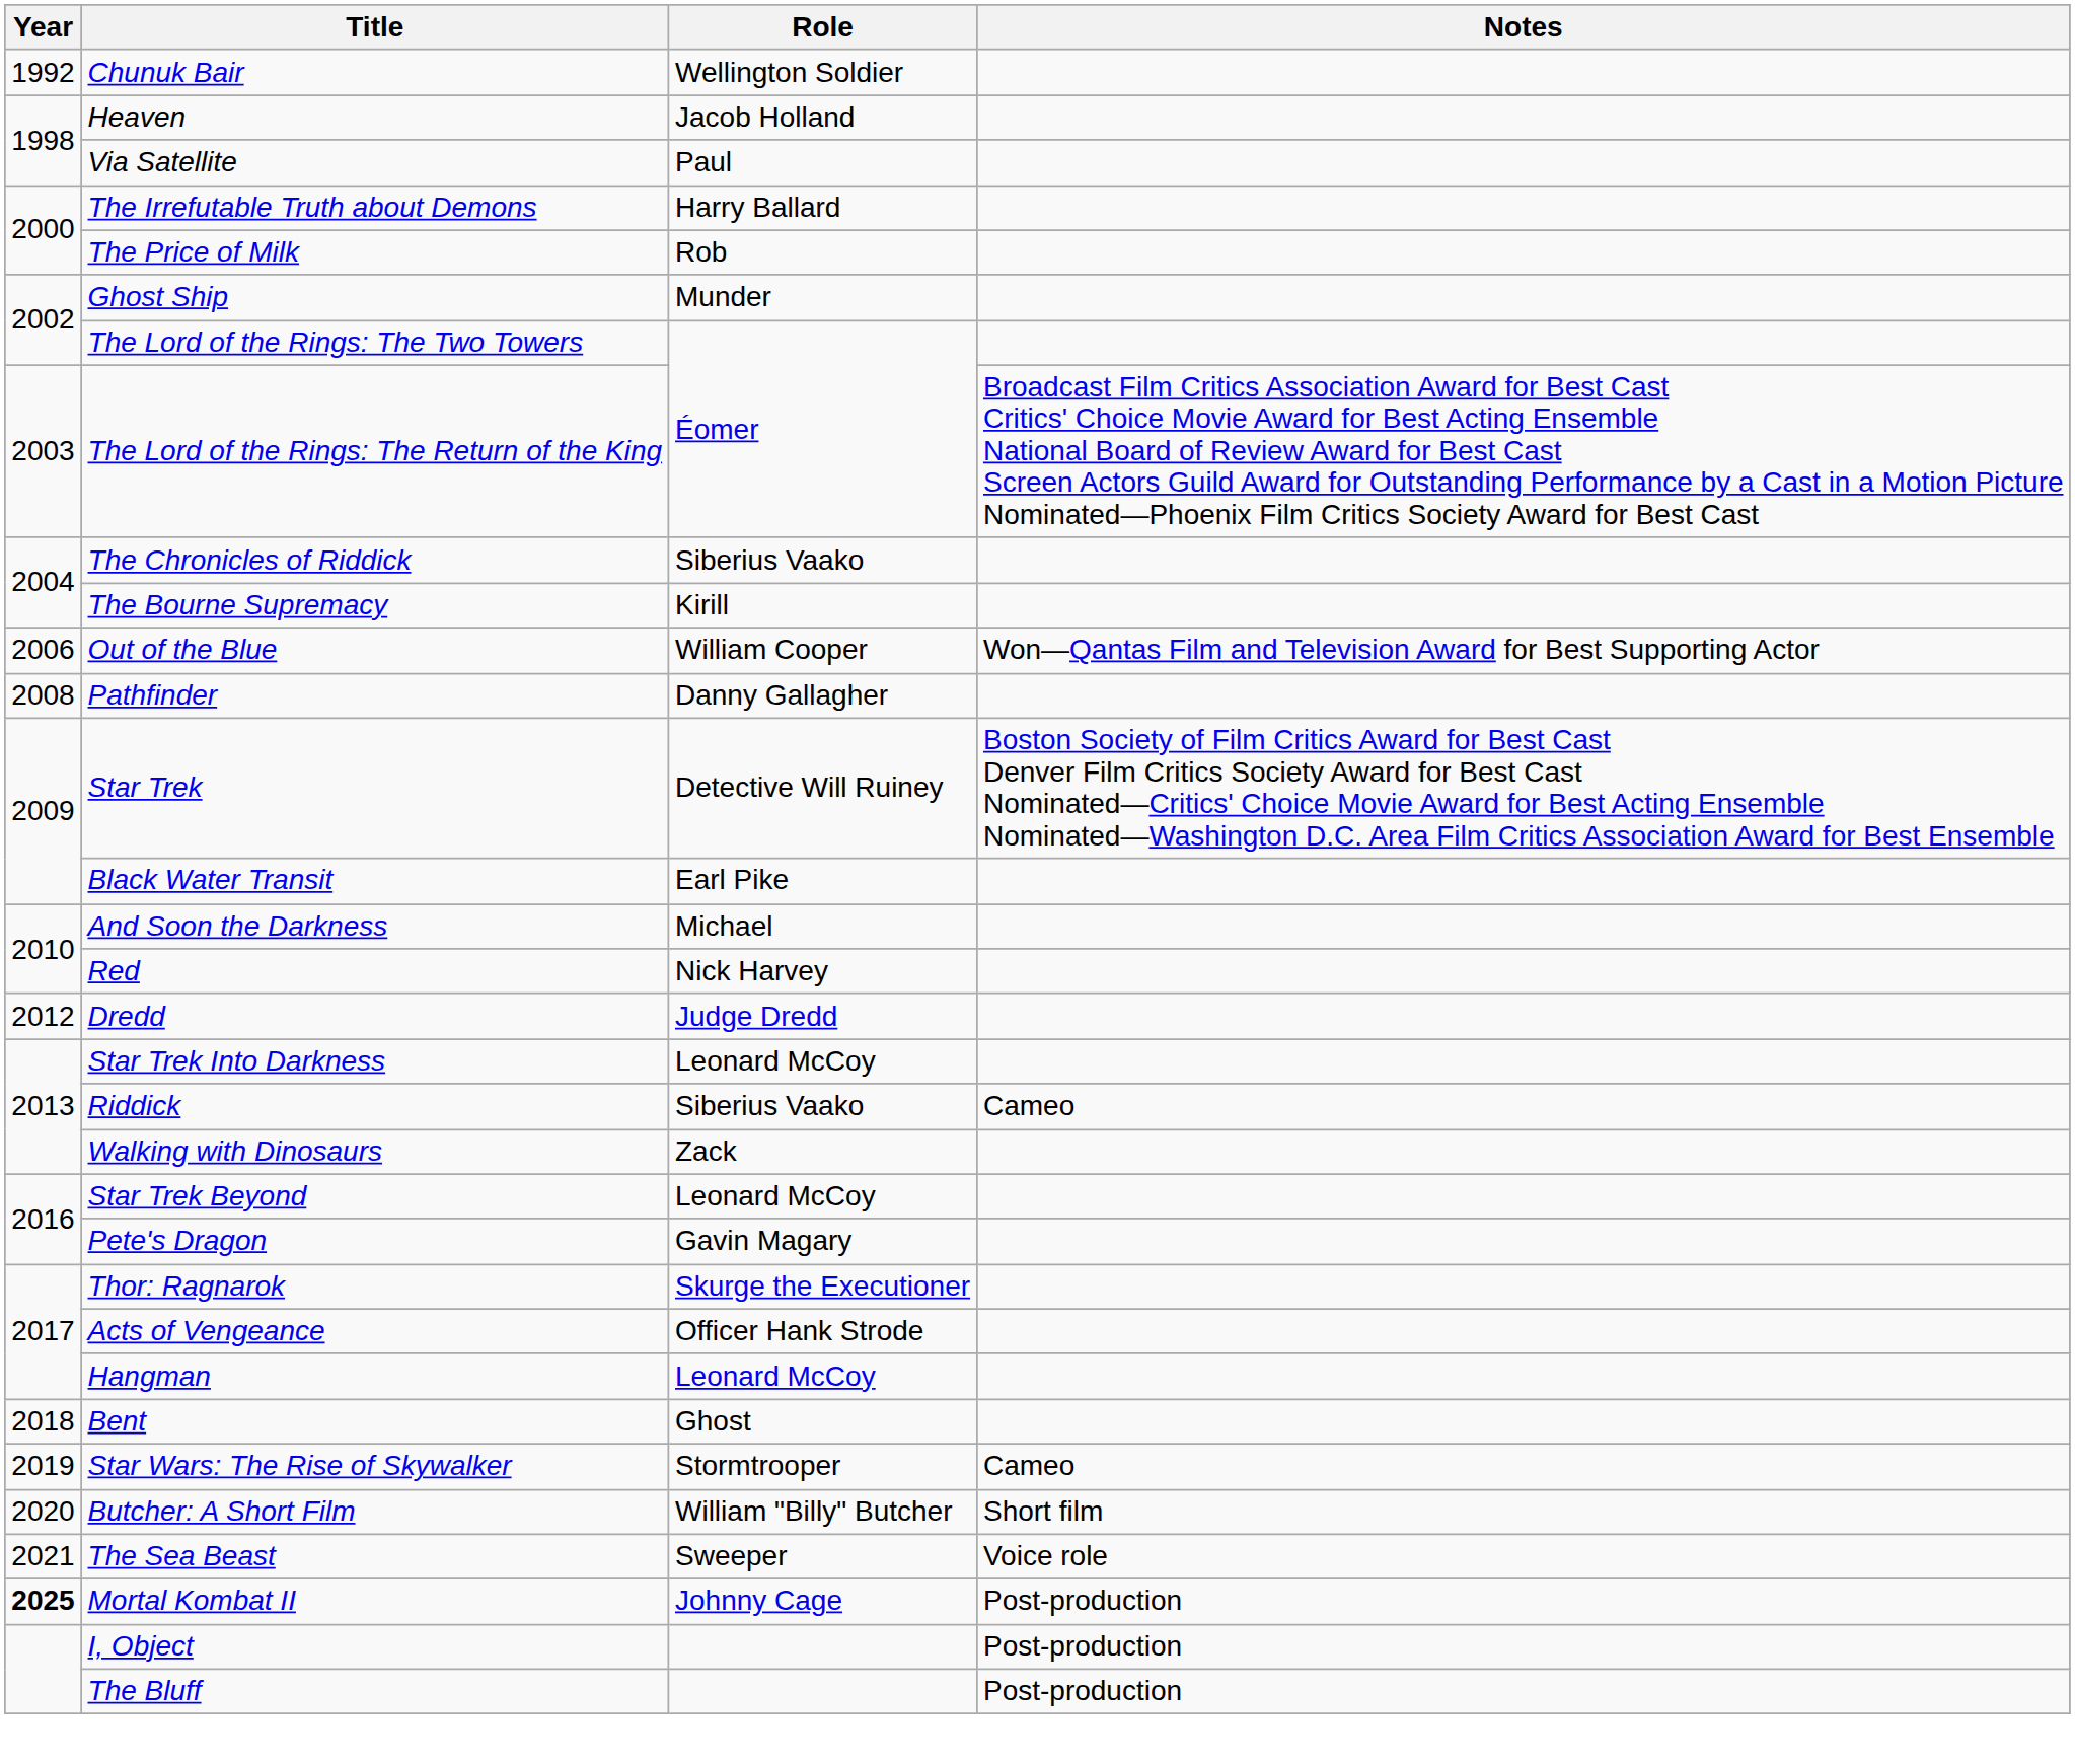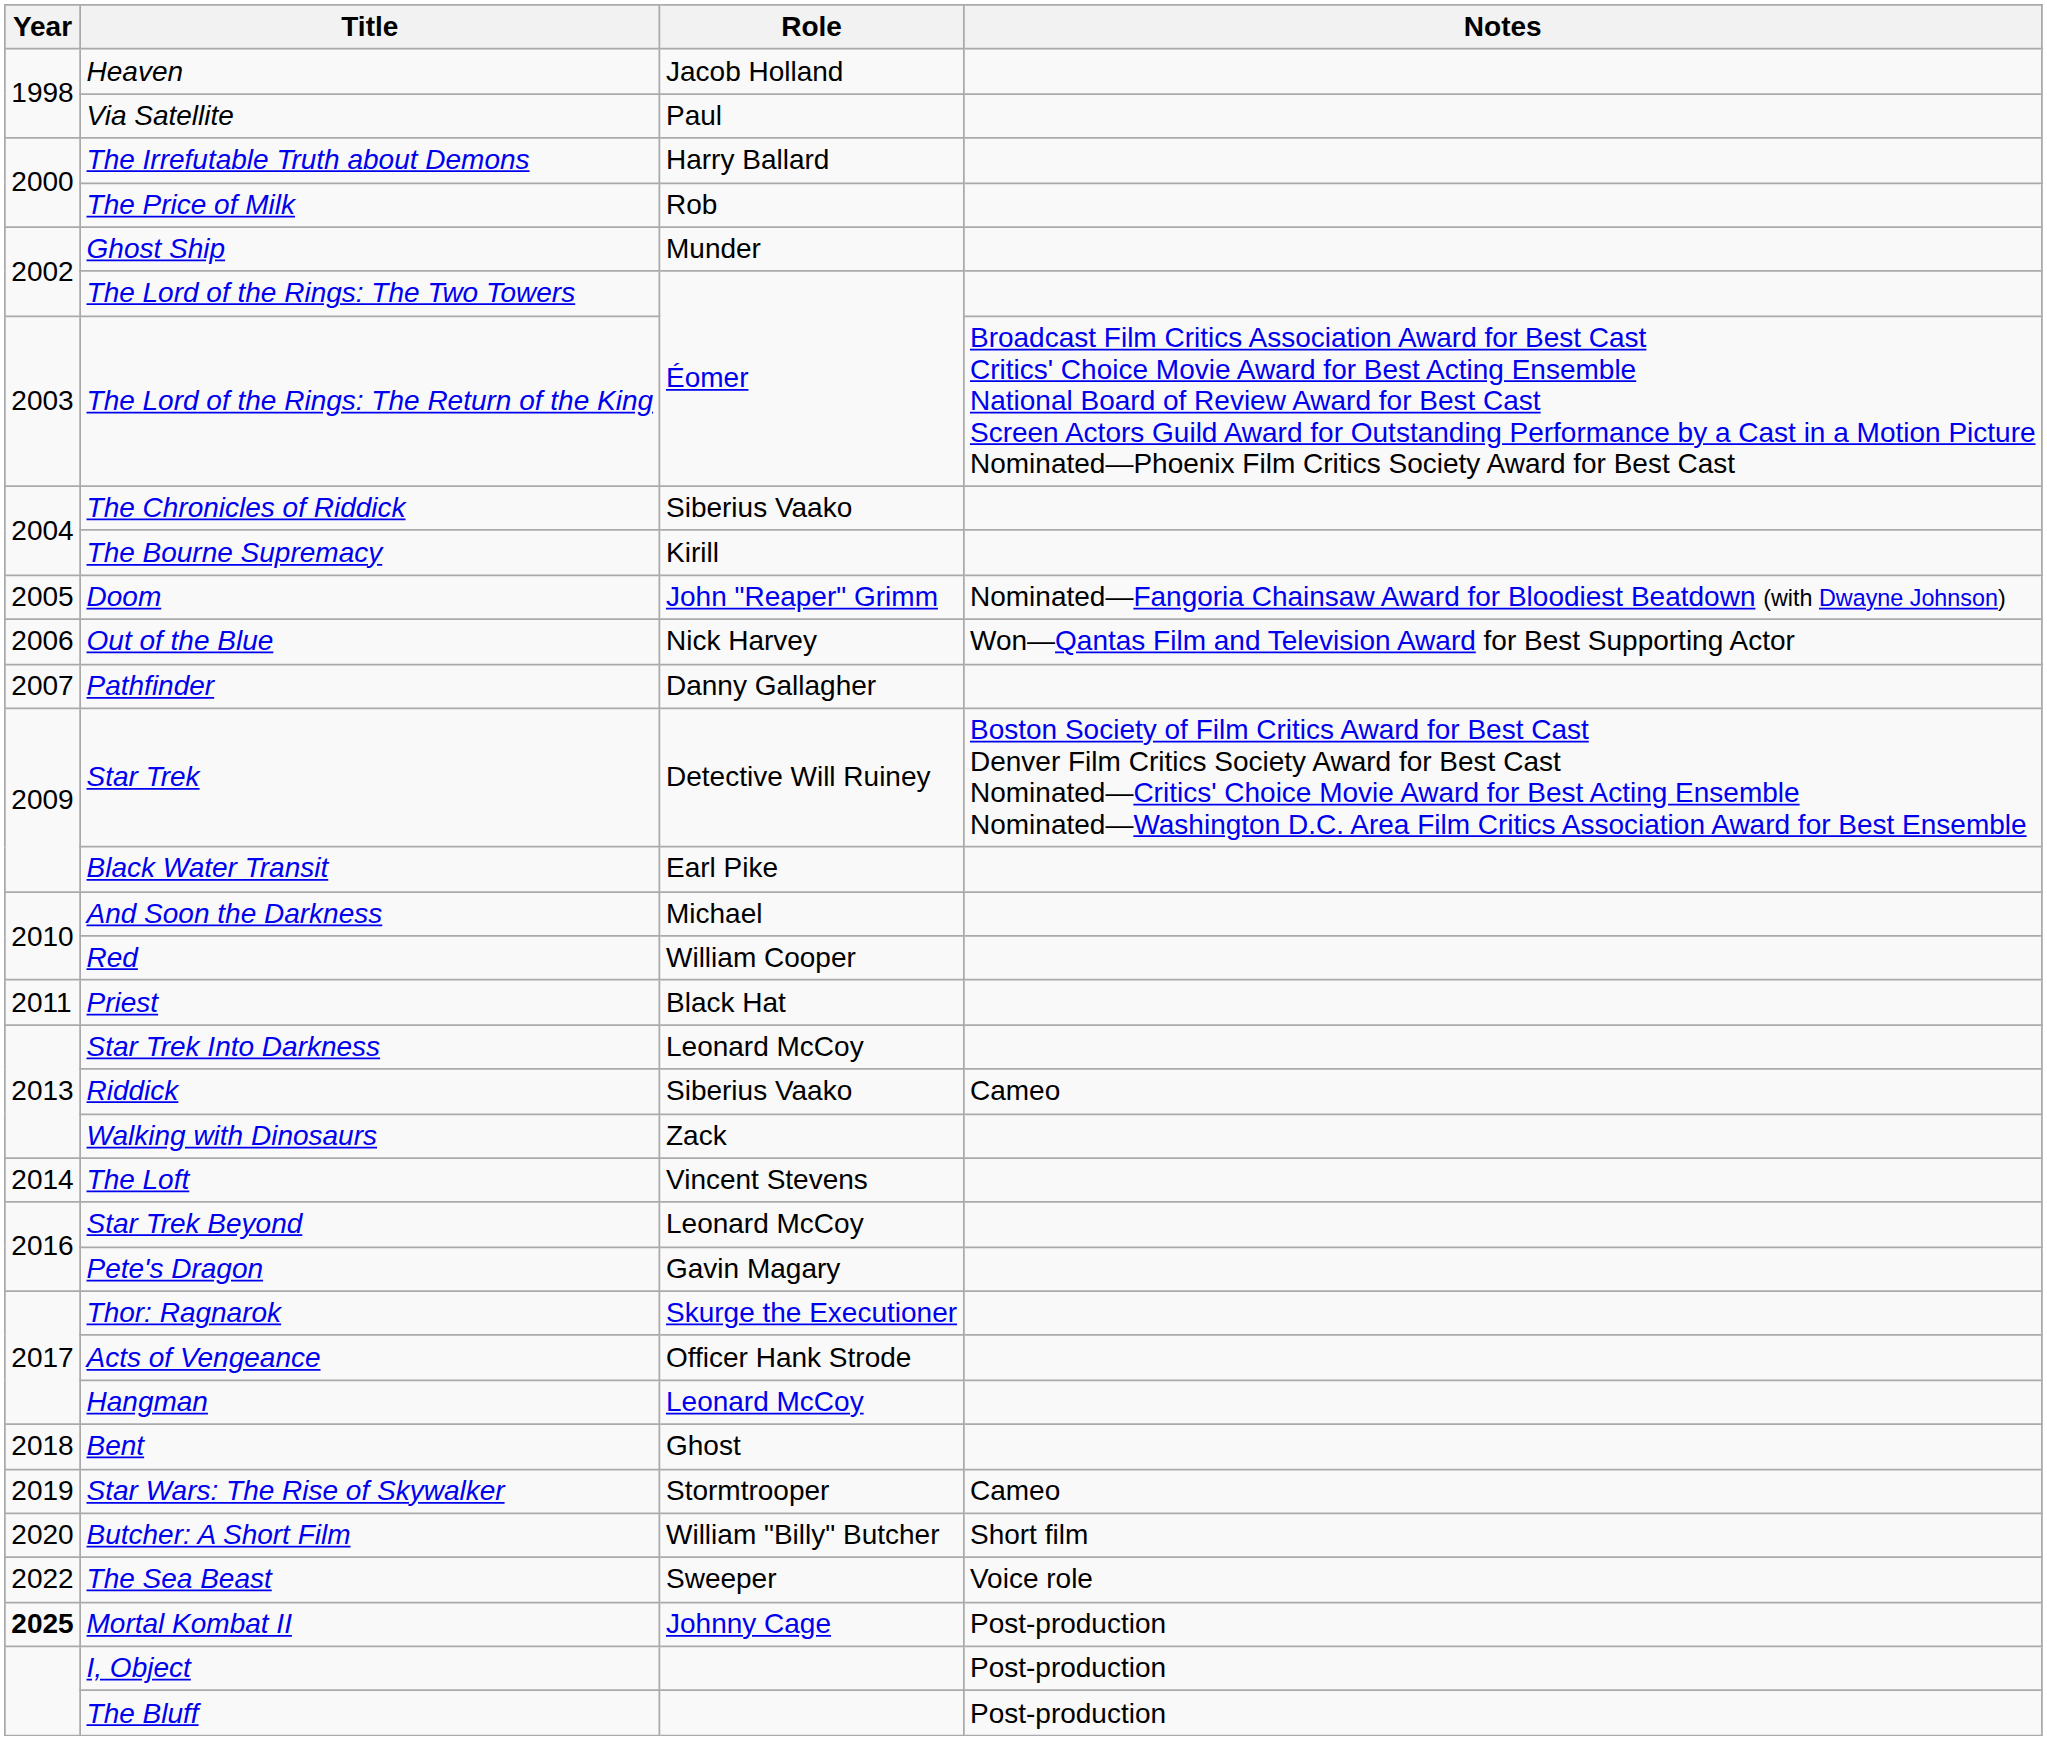 <table class="wikitable sortable">
 <tr>
 <th>Year</th>
 <th>Title</th>
 <th>Role</th>
 <th>Notes</th>
-</tr>
-<tr>
-<td>1992</td>
-<td><em><a href='#'>Chunuk Bair</a></em></td>
-<td>Wellington Soldier</td>
-<td></td>
 </tr>
 <tr>
 <td rowspan=2>1998</td>
 <td><em>Heaven</em></td>
 <td>Jacob Holland</td>
 <td></td>
 </tr>
 <tr>
 <td><em>Via Satellite</em></td>
 <td>Paul</td>
 <td></td>
 </tr>
 <tr>
 <td rowspan=2>2000</td>
 <td><em><a href='#'>The Irrefutable Truth about Demons</a></em></td>
 <td>Harry Ballard</td>
 <td></td>
 </tr>
 <tr>
 <td><em><a href='#'>The Price of Milk</a></em></td>
 <td>Rob</td>
 <td></td>
 </tr>
 <tr>
 <td rowspan=2>2002</td>
 <td><em><a href='#'>Ghost Ship</a></em></td>
 <td>Munder</td>
 <td></td>
 </tr>
 <tr>
 <td><em><a href='#'>The Lord of the Rings: The Two Towers</a></em></td>
 <td rowspan=2><a href='#'>Éomer</a></td>
 <td></td>
 </tr>
 <tr>
 <td>2003</td>
 <td><em><a href='#'>The Lord of the Rings: The Return of the King</a></em></td>
 <td><a href='#'>Broadcast Film Critics Association Award for Best Cast</a><br><a href='#'>Critics' Choice Movie Award for Best Acting Ensemble</a><br><a href='#'>National Board of Review Award for Best Cast</a><br><a href='#'>Screen Actors Guild Award for Outstanding Performance by a Cast in a Motion Picture</a><br>Nominated—Phoenix Film Critics Society Award for Best Cast</td>
 </tr>
 <tr>
 <td rowspan=2>2004</td>
 <td><em><a href='#'>The Chronicles of Riddick</a></em></td>
 <td>Siberius Vaako</td>
 <td></td>
 </tr>
 <tr>
 <td><em><a href='#'>The Bourne Supremacy</a></em></td>
 <td>Kirill</td>
 <td></td>
 </tr>
 <tr>
+<td>2005</td>
+<td><em><a href='#'>Doom</a></em></td>
+<td><a href='#'>John "Reaper" Grimm</a></td>
+<td>Nominated—<a href='#'>Fangoria Chainsaw Award for Bloodiest Beatdown</a> <small>(with <a href='#'>Dwayne Johnson</a>)</small></td>
+</tr>
+<tr>
 <td>2006</td>
 <td><em><a href='#'>Out of the Blue</a></em></td>
-<td>William Cooper</td>
+<td>Nick Harvey</td>
 <td>Won—<a href='#'>Qantas Film and Television Award</a> for Best Supporting Actor</td>
 </tr>
 <tr>
-<td>2008</td>
+<td>2007</td>
 <td><em><a href='#'>Pathfinder</a></em></td>
 <td>Danny Gallagher</td>
 <td></td>
 </tr>
 <tr>
 <td rowspan=2>2009</td>
 <td><em><a href='#'>Star Trek</a></em></td>
 <td>Detective Will Ruiney</td>
 <td><a href='#'>Boston Society of Film Critics Award for Best Cast</a><br>Denver Film Critics Society Award for Best Cast<br>Nominated—<a href='#'>Critics' Choice Movie Award for Best Acting Ensemble</a><br>Nominated—<a href='#'>Washington D.C. Area Film Critics Association Award for Best Ensemble</a></td>
 </tr>
 <tr>
 <td><em><a href='#'>Black Water Transit</a></em></td>
 <td>Earl Pike</td>
 <td></td>
 </tr>
 <tr>
 <td rowspan=2>2010</td>
 <td><em><a href='#'>And Soon the Darkness</a></em></td>
 <td>Michael</td>
 <td></td>
 </tr>
 <tr>
 <td><em><a href='#'>Red</a></em></td>
-<td>Nick Harvey</td>
+<td>William Cooper</td>
 <td></td>
 </tr>
 <tr>
-<td>2012</td>
-<td><em><a href='#'>Dredd</a></em></td>
-<td><a href='#'>Judge Dredd</a></td>
+<td>2011</td>
+<td><em><a href='#'>Priest</a></em></td>
+<td>Black Hat</td>
 <td></td>
 </tr>
 <tr>
 <td rowspan=3>2013</td>
 <td><em><a href='#'>Star Trek Into Darkness</a></em></td>
 <td>Leonard McCoy</td>
 <td></td>
 </tr>
 <tr>
 <td><em><a href='#'>Riddick</a></em></td>
 <td>Siberius Vaako</td>
 <td>Cameo</td>
 </tr>
 <tr>
 <td><em><a href='#'>Walking with Dinosaurs</a></em></td>
 <td>Zack</td>
+<td></td>
+</tr>
+<tr>
+<td>2014</td>
+<td><em><a href='#'>The Loft</a></em></td>
+<td>Vincent Stevens</td>
 <td></td>
 </tr>
 <tr>
 <td rowspan=2>2016</td>
 <td><em><a href='#'>Star Trek Beyond</a></em></td>
 <td>Leonard McCoy</td>
 <td></td>
 </tr>
 <tr>
 <td><em><a href='#'>Pete's Dragon</a></em></td>
 <td>Gavin Magary</td>
 <td></td>
 </tr>
 <tr>
 <td rowspan=3>2017</td>
 <td><em><a href='#'>Thor: Ragnarok</a></em></td>
 <td><a href='#'>Skurge the Executioner</a></td>
 <td></td>
 </tr>
 <tr>
 <td><em><a href='#'>Acts of Vengeance</a></em></td>
 <td>Officer Hank Strode</td>
 <td></td>
 </tr>
 <tr>
 <td><em><a href='#'>Hangman</a></em></td>
 <td><a href='#'>Leonard McCoy</a></td>
 <td></td>
 </tr>
 <tr>
 <td>2018</td>
 <td><em><a href='#'>Bent</a></em></td>
 <td>Ghost</td>
 <td></td>
 </tr>
 <tr>
 <td>2019</td>
 <td><em><a href='#'>Star Wars: The Rise of Skywalker</a></em></td>
 <td>Stormtrooper</td>
 <td>Cameo</td>
 </tr>
 <tr>
 <td>2020</td>
 <td><em><a href='#'>Butcher: A Short Film</a></em></td>
 <td>William "Billy" Butcher</td>
 <td>Short film</td>
 </tr>
 <tr>
-<td>2021</td>
+<td>2022</td>
 <td><em><a href='#'>The Sea Beast</a></em></td>
 <td>Sweeper</td>
 <td>Voice role</td>
 </tr>
 <tr>
 <td><strong>2025</strong></td>
 <td><em><a href='#'>Mortal Kombat II</a></em></td>
 <td><a href='#'>Johnny Cage</a></td>
 <td>Post-production</td>
 </tr>
 <tr>
 <td rowspan="2"></td>
 <td><em><a href='#'>I, Object</a></em></td>
 <td></td>
 <td>Post-production</td>
 </tr>
 <tr>
 <td><em><a href='#'>The Bluff</a></em></td>
 <td></td>
 <td>Post-production</td>
 </tr>
 </table>
